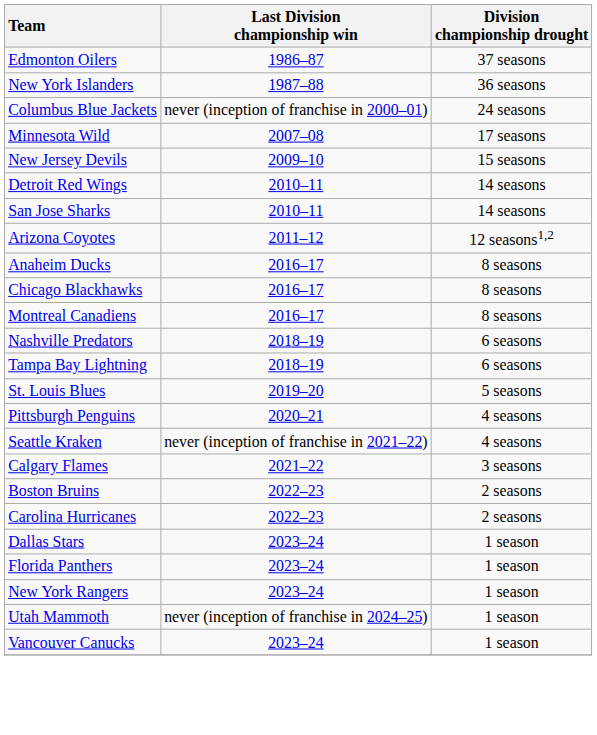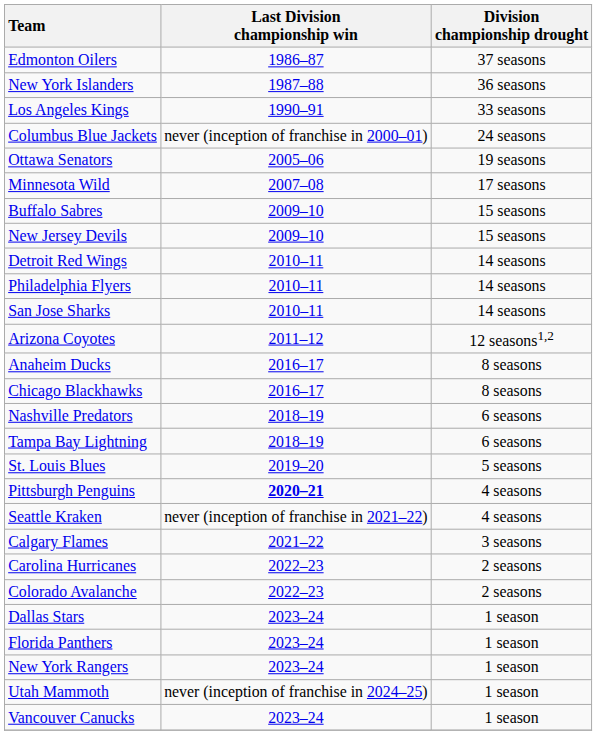 <table class="wikitable sortable" style="text-align:center">
 <tr>
 <th style="text-align:left">Team</th>
 <th>Last Division<br>championship win</th>
 <th>Division<br>championship drought</th>
 </tr>
 <tr>
 <td align="left"><a href='#'>Edmonton Oilers</a></td>
 <td><a href='#'>1986–87</a></td>
 <td>37 seasons</td>
 </tr>
 <tr>
 <td align="left"><a href='#'>New York Islanders</a></td>
 <td><a href='#'>1987–88</a></td>
 <td>36 seasons</td>
 </tr>
 <tr>
+<td align="left"><a href='#'>Los Angeles Kings</a></td>
+<td><a href='#'>1990–91</a></td>
+<td>33 seasons</td>
+</tr>
+<tr>
 <td align="left"><a href='#'>Columbus Blue Jackets</a></td>
 <td>never (inception of franchise in <a href='#'>2000–01</a>)</td>
 <td>24 seasons</td>
 </tr>
 <tr>
+<td align="left"><a href='#'>Ottawa Senators</a></td>
+<td><a href='#'>2005–06</a></td>
+<td>19 seasons</td>
+</tr>
+<tr>
 <td align="left"><a href='#'>Minnesota Wild</a></td>
 <td><a href='#'>2007–08</a></td>
 <td>17 seasons</td>
+</tr>
+<tr>
+<td align="left"><a href='#'>Buffalo Sabres</a></td>
+<td><a href='#'>2009–10</a></td>
+<td>15 seasons</td>
 </tr>
 <tr>
 <td align="left"><a href='#'>New Jersey Devils</a></td>
 <td><a href='#'>2009–10</a></td>
 <td>15 seasons</td>
 </tr>
 <tr>
 <td align="left"><a href='#'>Detroit Red Wings</a></td>
+<td><a href='#'>2010–11</a></td>
+<td>14 seasons</td>
+</tr>
+<tr>
+<td align="left"><a href='#'>Philadelphia Flyers</a></td>
 <td><a href='#'>2010–11</a></td>
 <td>14 seasons</td>
 </tr>
 <tr>
 <td align="left"><a href='#'>San Jose Sharks</a></td>
 <td><a href='#'>2010–11</a></td>
 <td>14 seasons</td>
 </tr>
 <tr>
 <td align="left"><a href='#'>Arizona Coyotes</a></td>
 <td><a href='#'>2011–12</a></td>
 <td>12 seasons<sup>1,2</sup></td>
 </tr>
 <tr>
 <td align="left"><a href='#'>Anaheim Ducks</a></td>
 <td><a href='#'>2016–17</a></td>
 <td>8 seasons</td>
 </tr>
 <tr>
 <td align="left"><a href='#'>Chicago Blackhawks</a></td>
 <td><a href='#'>2016–17</a></td>
 <td>8 seasons</td>
 </tr>
 <tr>
-<td align="left"><a href='#'>Montreal Canadiens</a></td>
-<td><a href='#'>2016–17</a></td>
-<td>8 seasons</td>
-</tr>
-<tr>
 <td align="left"><a href='#'>Nashville Predators</a></td>
 <td><a href='#'>2018–19</a></td>
 <td>6 seasons</td>
 </tr>
 <tr>
 <td align="left"><a href='#'>Tampa Bay Lightning</a></td>
 <td><a href='#'>2018–19</a></td>
 <td>6 seasons</td>
 </tr>
 <tr>
 <td align="left"><a href='#'>St. Louis Blues</a></td>
 <td><a href='#'>2019–20</a></td>
 <td>5 seasons</td>
 </tr>
 <tr>
 <td align="left"><a href='#'>Pittsburgh Penguins</a></td>
-<td><a href='#'>2020–21</a></td>
+<td><strong><a href='#'>2020–21</a></strong></td>
 <td>4 seasons</td>
 </tr>
 <tr>
 <td align="left"><a href='#'>Seattle Kraken</a></td>
 <td>never (inception of franchise in <a href='#'>2021–22</a>)</td>
 <td>4 seasons</td>
 </tr>
 <tr>
 <td align="left"><a href='#'>Calgary Flames</a></td>
 <td><a href='#'>2021–22</a></td>
 <td>3 seasons</td>
 </tr>
 <tr>
-<td align="left"><a href='#'>Boston Bruins</a></td>
+<td align="left"><a href='#'>Carolina Hurricanes</a></td>
 <td><a href='#'>2022–23</a></td>
 <td>2 seasons</td>
 </tr>
 <tr>
-<td align="left"><a href='#'>Carolina Hurricanes</a></td>
+<td align="left"><a href='#'>Colorado Avalanche</a></td>
 <td><a href='#'>2022–23</a></td>
 <td>2 seasons</td>
 </tr>
 <tr>
 <td align="left"><a href='#'>Dallas Stars</a></td>
 <td><a href='#'>2023–24</a></td>
 <td>1 season</td>
 </tr>
 <tr>
 <td align="left"><a href='#'>Florida Panthers</a></td>
 <td><a href='#'>2023–24</a></td>
 <td>1 season</td>
 </tr>
 <tr>
 <td align="left"><a href='#'>New York Rangers</a></td>
 <td><a href='#'>2023–24</a></td>
 <td>1 season</td>
 </tr>
 <tr>
 <td align="left"><a href='#'>Utah Mammoth</a></td>
 <td>never (inception of franchise in <a href='#'>2024–25</a>)</td>
 <td>1 season</td>
 </tr>
 <tr>
 <td align="left"><a href='#'>Vancouver Canucks</a></td>
 <td><a href='#'>2023–24</a></td>
 <td>1 season</td>
 </tr>
 <tr>
 </tr>
 </table>
